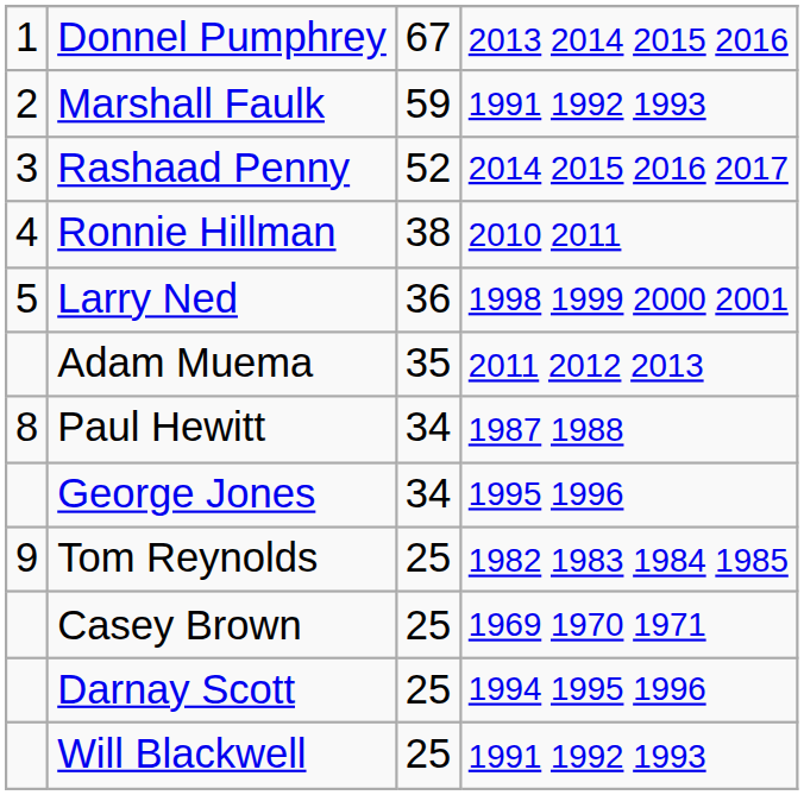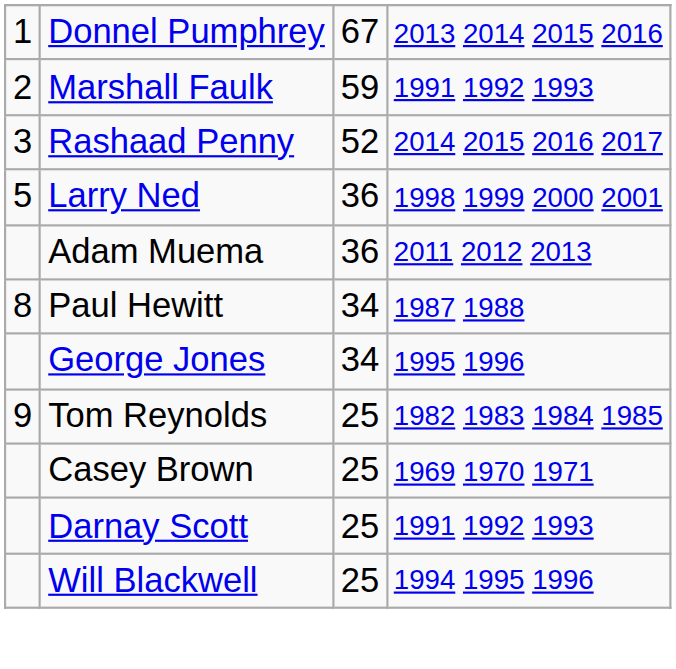 <table class="wikitable">
 <tr>
 </tr>
 <tr>
 <td>1</td>
 <td><a href='#'>Donnel Pumphrey</a></td>
 <td>67</td>
 <td style="font-size:80%;"><a href='#'>2013</a> <a href='#'>2014</a> <a href='#'>2015</a> <a href='#'>2016</a></td>
 </tr>
 <tr>
 <td>2</td>
 <td><a href='#'>Marshall Faulk</a></td>
 <td>59</td>
 <td style="font-size:80%;"><a href='#'>1991</a> <a href='#'>1992</a> <a href='#'>1993</a></td>
 </tr>
 <tr>
 <td>3</td>
 <td><a href='#'>Rashaad Penny</a></td>
 <td>52</td>
 <td style="font-size:80%;"><a href='#'>2014</a> <a href='#'>2015</a> <a href='#'>2016</a> <a href='#'>2017</a></td>
 </tr>
 <tr>
-<td>4</td>
-<td><a href='#'>Ronnie Hillman</a></td>
-<td>38</td>
-<td style="font-size:80%;"><a href='#'>2010</a> <a href='#'>2011</a></td>
-</tr>
-<tr>
 <td>5</td>
 <td><a href='#'>Larry Ned</a></td>
 <td>36</td>
 <td style="font-size:80%;"><a href='#'>1998</a> <a href='#'>1999</a> <a href='#'>2000</a> <a href='#'>2001</a></td>
 </tr>
 <tr>
 <td></td>
 <td>Adam Muema</td>
-<td>35</td>
+<td>36</td>
 <td style="font-size:80%;"><a href='#'>2011</a> <a href='#'>2012</a> <a href='#'>2013</a></td>
 </tr>
 <tr>
 <td>8</td>
 <td>Paul Hewitt</td>
 <td>34</td>
 <td style="font-size:80%;"><a href='#'>1987</a> <a href='#'>1988</a></td>
 </tr>
 <tr>
 <td></td>
 <td><a href='#'>George Jones</a></td>
 <td>34</td>
 <td style="font-size:80%;"><a href='#'>1995</a> <a href='#'>1996</a></td>
 </tr>
 <tr>
 <td>9</td>
 <td>Tom Reynolds</td>
 <td>25</td>
 <td style="font-size:80%;"><a href='#'>1982</a> <a href='#'>1983</a> <a href='#'>1984</a> <a href='#'>1985</a></td>
 </tr>
 <tr>
 <td></td>
 <td>Casey Brown</td>
 <td>25</td>
 <td style="font-size:80%;"><a href='#'>1969</a> <a href='#'>1970</a> <a href='#'>1971</a></td>
 </tr>
 <tr>
 <td></td>
 <td><a href='#'>Darnay Scott</a></td>
 <td>25</td>
-<td style="font-size:80%;"><a href='#'>1994</a> <a href='#'>1995</a> <a href='#'>1996</a></td>
+<td style="font-size:80%;"><a href='#'>1991</a> <a href='#'>1992</a> <a href='#'>1993</a></td>
 </tr>
 <tr>
 <td></td>
 <td><a href='#'>Will Blackwell</a></td>
 <td>25</td>
-<td style="font-size:80%;"><a href='#'>1991</a> <a href='#'>1992</a> <a href='#'>1993</a></td>
+<td style="font-size:80%;"><a href='#'>1994</a> <a href='#'>1995</a> <a href='#'>1996</a></td>
 </tr>
 </table>
